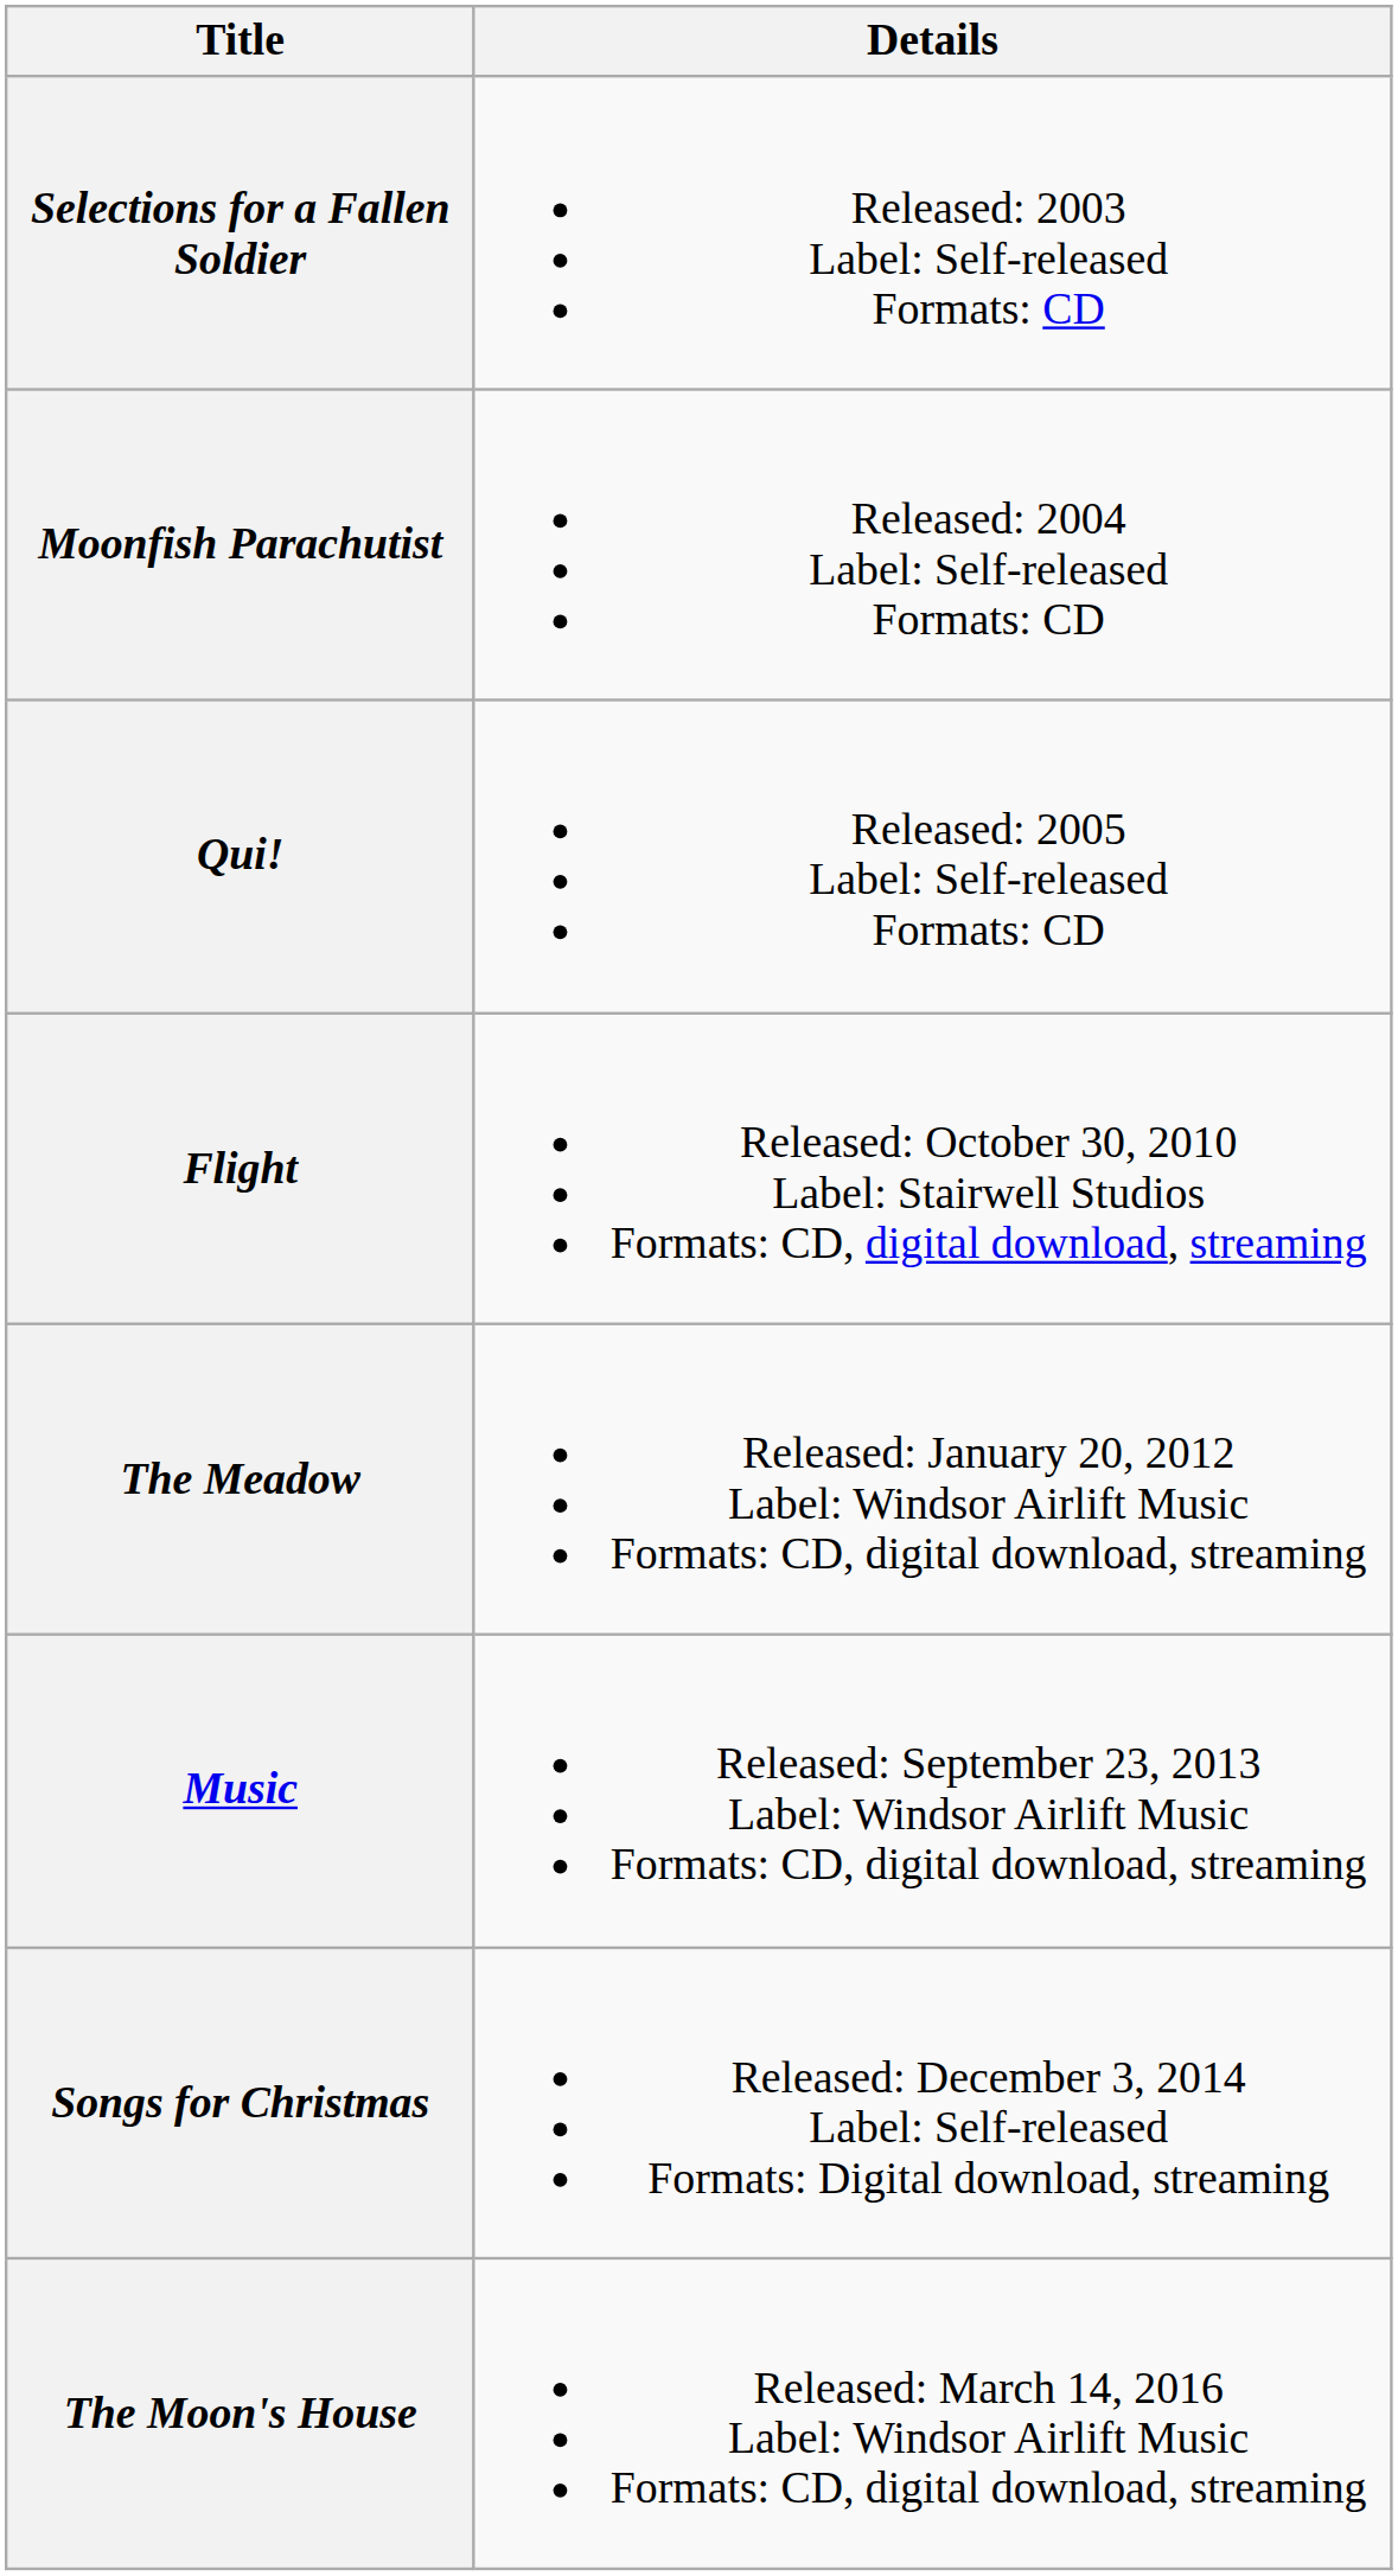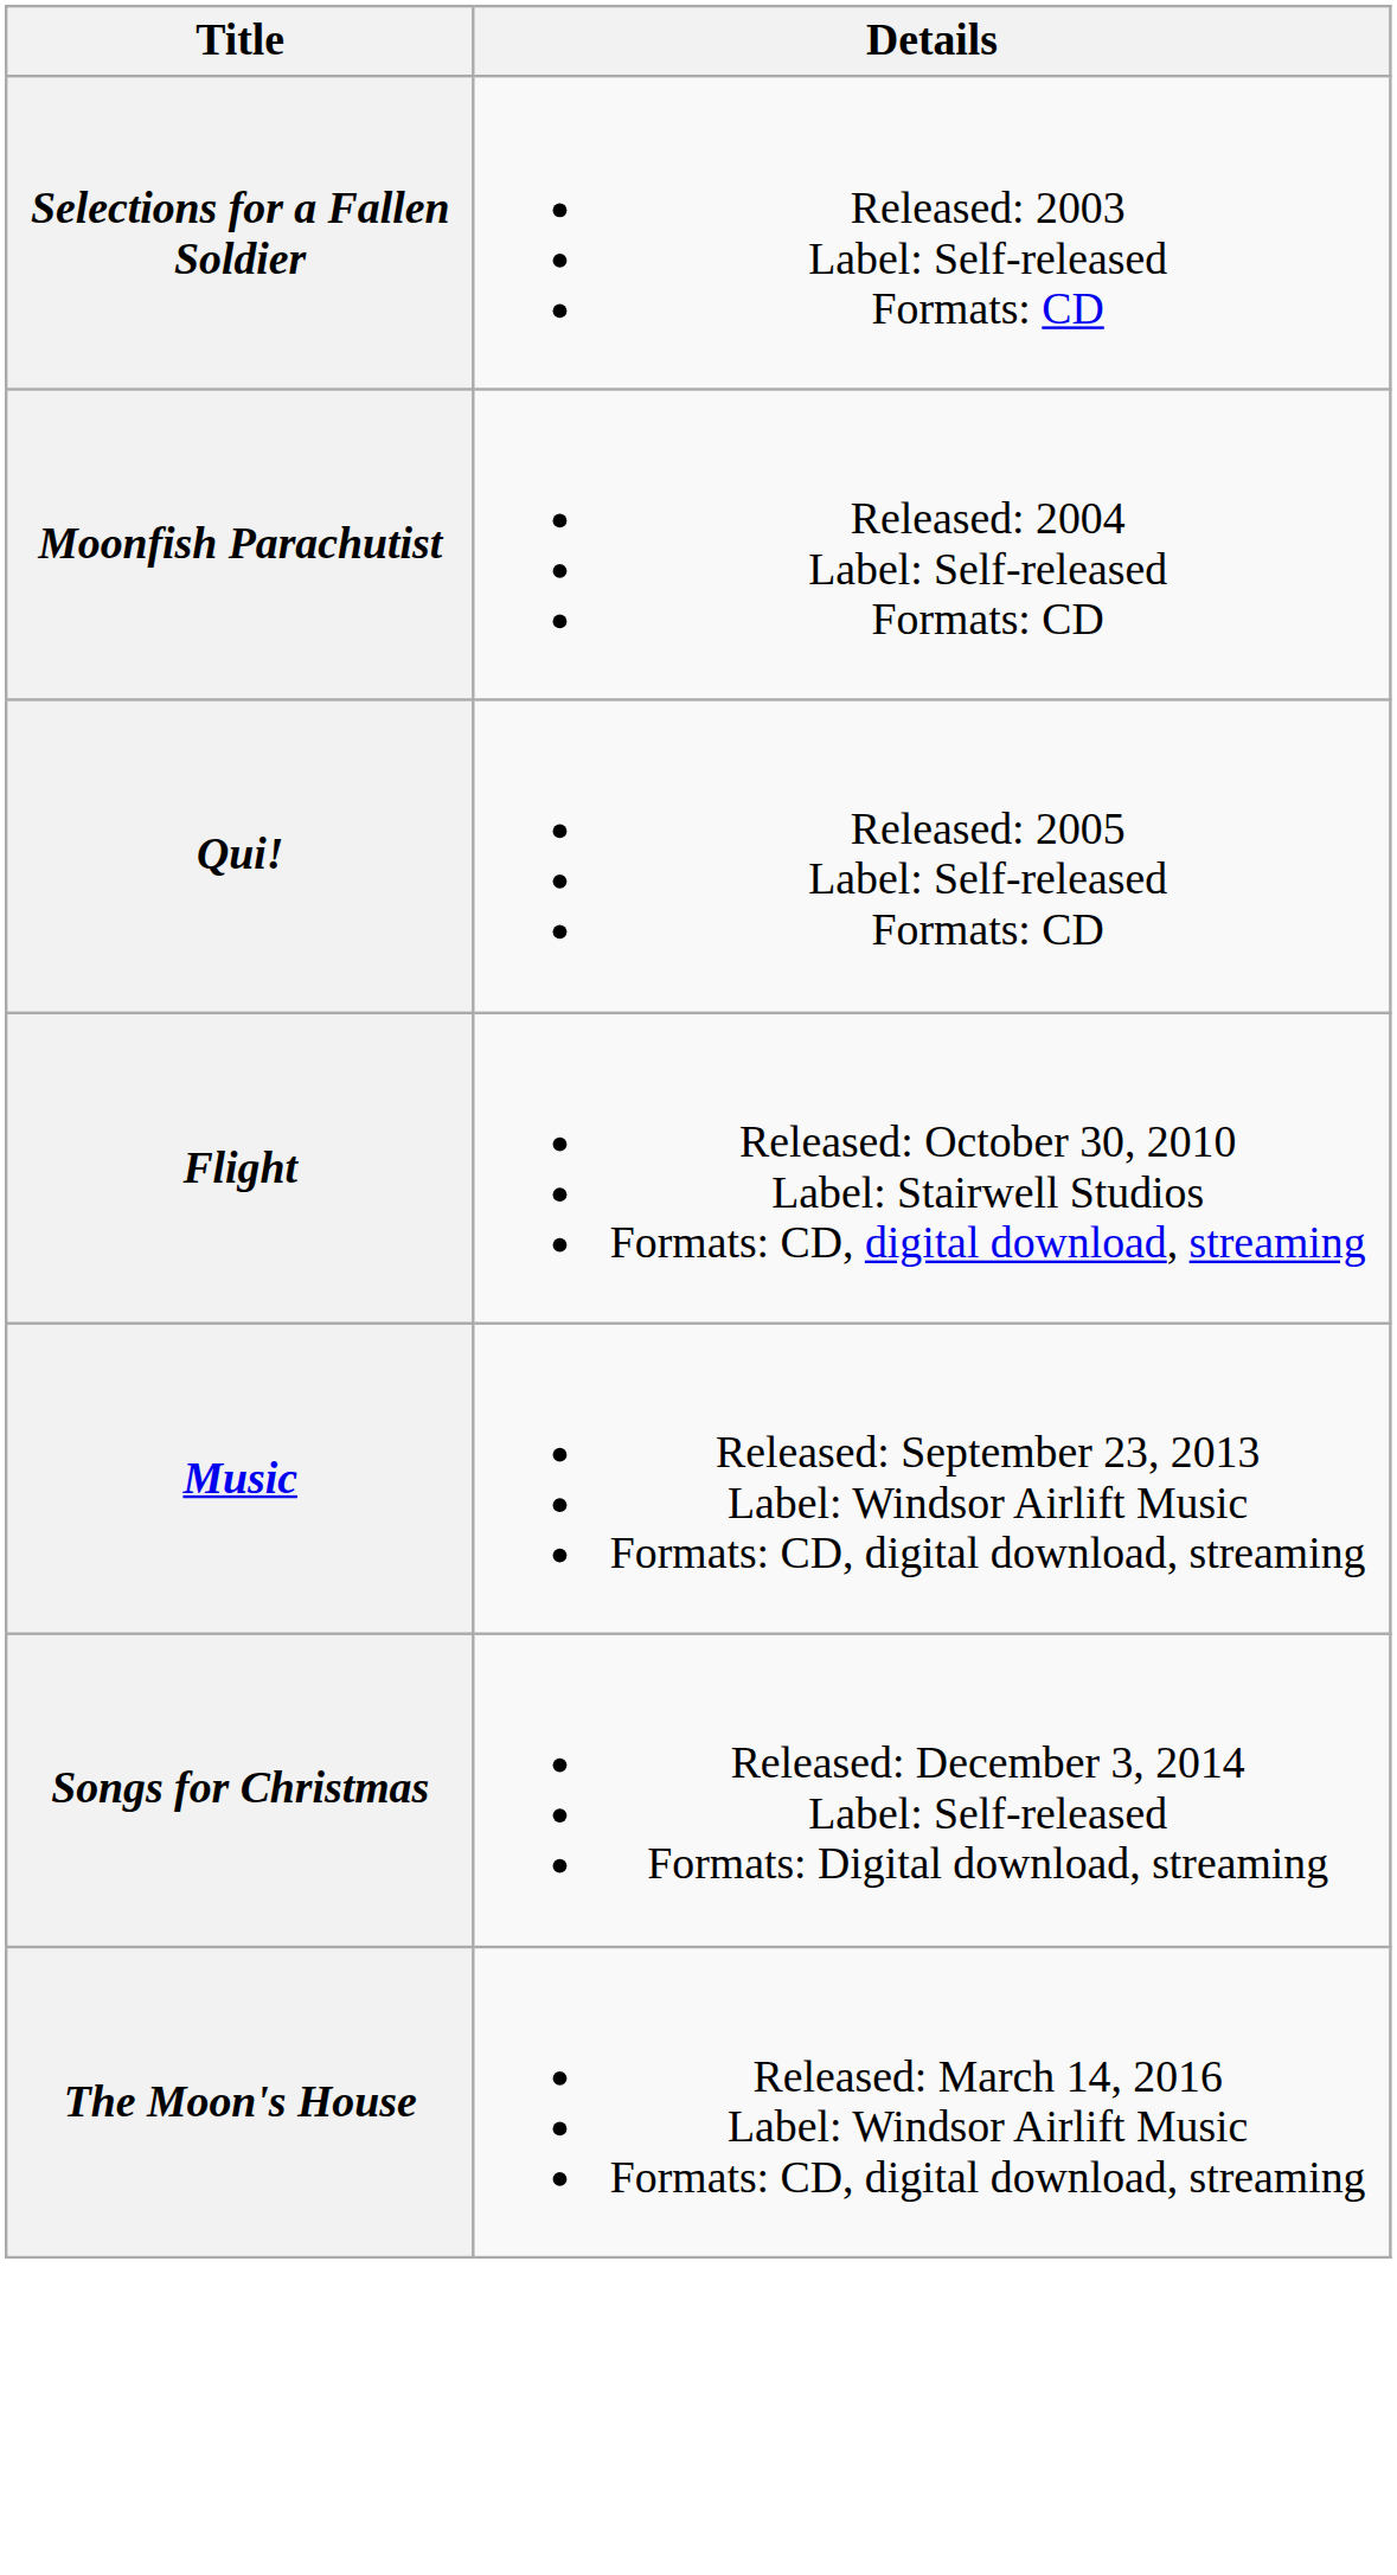 <table class="wikitable plainrowheaders" style="text-align:center">
 <tr>
 <th scope="col" style="width:10em">Title</th>
 <th scope="col" style="width:20em">Details</th>
 </tr>
 <tr>
 <th scope="row"><em>Selections for a Fallen Soldier</em></th>
 <td><br><ul><li>Released: 2003</li><li>Label: Self-released</li><li>Formats: <a href='#'>CD</a></li></ul></td>
 </tr>
 <tr>
 <th scope="row"><em>Moonfish Parachutist</em></th>
 <td><br><ul><li>Released: 2004</li><li>Label: Self-released</li><li>Formats: CD</li></ul></td>
 </tr>
 <tr>
 <th scope="row"><em>Qui!</em></th>
 <td><br><ul><li>Released: 2005</li><li>Label: Self-released</li><li>Formats: CD</li></ul></td>
 </tr>
 <tr>
 <th scope="row"><em>Flight</em></th>
 <td><br><ul><li>Released: October 30, 2010</li><li>Label: Stairwell Studios</li><li>Formats: CD, <a href='#'>digital download</a>, <a href='#'>streaming</a></li></ul></td>
 </tr>
 <tr>
-<th scope="row"><em>The Meadow</em></th>
-<td><br><ul><li>Released: January 20, 2012</li><li>Label: Windsor Airlift Music</li><li>Formats: CD, digital download, streaming</li></ul></td>
-</tr>
-<tr>
 <th scope="row"><em><a href='#'>Music</a></em></th>
 <td><br><ul><li>Released: September 23, 2013</li><li>Label: Windsor Airlift Music</li><li>Formats: CD, digital download, streaming</li></ul></td>
 </tr>
 <tr>
 <th scope="row"><em>Songs for Christmas</em></th>
 <td><br><ul><li>Released: December 3, 2014</li><li>Label: Self-released</li><li>Formats: Digital download, streaming</li></ul></td>
 </tr>
 <tr>
 <th scope="row"><em>The Moon's House</em></th>
 <td><br><ul><li>Released: March 14, 2016</li><li>Label: Windsor Airlift Music</li><li>Formats: CD, digital download, streaming</li></ul></td>
 </tr>
 </table>
